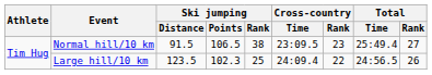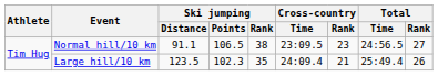 <table class="wikitable" style="font-size:90%">
 <tr>
 <th rowspan="2">Athlete</th>
 <th rowspan="2">Event</th>
 <th colspan="3">Ski jumping</th>
 <th colspan="2">Cross-country</th>
 <th colspan="2">Total</th>
 </tr>
 <tr style="font-size:95%">
 <th>Distance</th>
 <th>Points</th>
 <th>Rank</th>
 <th>Time</th>
 <th>Rank</th>
 <th>Time</th>
 <th>Rank</th>
 </tr>
 <tr align=center>
 <td align=left rowspan=2><a href='#'>Tim Hug</a></td>
 <td align=left><a href='#'>Normal hill/10 km</a></td>
-<td>91.5</td>
+<td>91.1</td>
 <td>106.5</td>
 <td>38</td>
 <td>23:09.5</td>
 <td>23</td>
-<td>25:49.4</td>
+<td>24:56.5</td>
 <td>27</td>
 </tr>
 <tr align=center>
 <td align=left><a href='#'>Large hill/10 km</a></td>
 <td>123.5</td>
 <td>102.3</td>
-<td>25</td>
+<td>35</td>
 <td>24:09.4</td>
-<td>22</td>
-<td>24:56.5</td>
+<td>21</td>
+<td>25:49.4</td>
 <td>26</td>
 </tr>
 </table>
